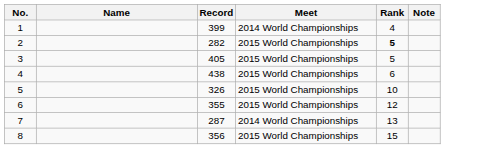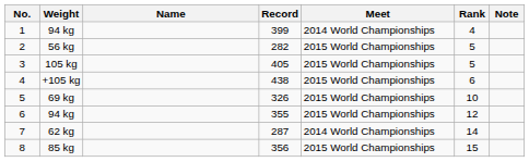 <table class="wikitable" style="text-align:center; font-size:90%">
 <tr>
 <th width=40>No.</th>
+<th width=50>Weight</th>
 <th width=230>Name</th>
 <th width=50>Record</th>
 <th width=200>Meet</th>
 <th width=40>Rank</th>
 <th width=40>Note</th>
 </tr>
 <tr>
 <td>1</td>
+<td>94 kg</td>
 <td align=left></td>
 <td>399</td>
 <td align=left>2014 World Championships</td>
 <td>4</td>
 <td></td>
 </tr>
 <tr>
 <td>2</td>
+<td>56 kg</td>
 <td align=left></td>
 <td>282</td>
 <td align=left>2015 World Championships</td>
-<td><strong>5</strong></td>
+<td>5</td>
 <td></td>
 </tr>
 <tr>
 <td>3</td>
+<td>105 kg</td>
 <td align=left></td>
 <td>405</td>
 <td align=left>2015 World Championships</td>
 <td>5</td>
 <td></td>
 </tr>
 <tr>
 <td>4</td>
+<td>+105 kg</td>
 <td align=left></td>
 <td>438</td>
 <td align=left>2015 World Championships</td>
 <td>6</td>
 <td></td>
 </tr>
 <tr>
 <td>5</td>
+<td>69 kg</td>
 <td align=left></td>
 <td>326</td>
 <td align=left>2015 World Championships</td>
 <td>10</td>
 <td></td>
 </tr>
 <tr>
 <td>6</td>
+<td>94 kg</td>
 <td align=left></td>
 <td>355</td>
 <td align=left>2015 World Championships</td>
 <td>12</td>
 <td></td>
 </tr>
 <tr>
 <td>7</td>
+<td>62 kg</td>
 <td align=left></td>
 <td>287</td>
 <td align=left>2014 World Championships</td>
-<td>13</td>
+<td>14</td>
 <td></td>
 </tr>
 <tr>
 <td>8</td>
+<td>85 kg</td>
 <td align=left></td>
 <td>356</td>
 <td align=left>2015 World Championships</td>
 <td>15</td>
 <td></td>
 </tr>
 </table>
